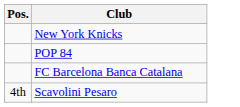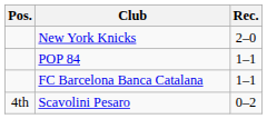 <table class="wikitable" style="text-align:center">
 <tr>
 <th width=25>Pos.</th>
 <th width=220>Club</th>
+<th width=25>Rec.</th>
 </tr>
 <tr>
 <td></td>
 <td align=left> <a href='#'>New York Knicks</a></td>
+<td>2–0</td>
 </tr>
 <tr>
 <td></td>
 <td align=left> <a href='#'>POP 84</a></td>
+<td>1–1</td>
 </tr>
 <tr>
 <td></td>
 <td align=left> <a href='#'>FC Barcelona Banca Catalana</a></td>
+<td>1–1</td>
 </tr>
 <tr>
 <td>4th</td>
 <td align=left> <a href='#'>Scavolini Pesaro</a></td>
+<td>0–2</td>
 </tr>
 </table>
